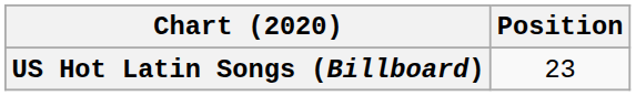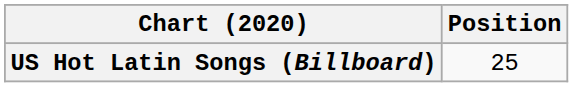 <table class="wikitable plainrowheaders" style="text-align:center">
 <tr>
 <th scope="col">Chart (2020)</th>
 <th scope="col">Position</th>
 </tr>
 <tr>
 <th scope="row">US Hot Latin Songs (<em>Billboard</em>)</th>
-<td>23</td>
+<td>25</td>
 </tr>
 </table>
